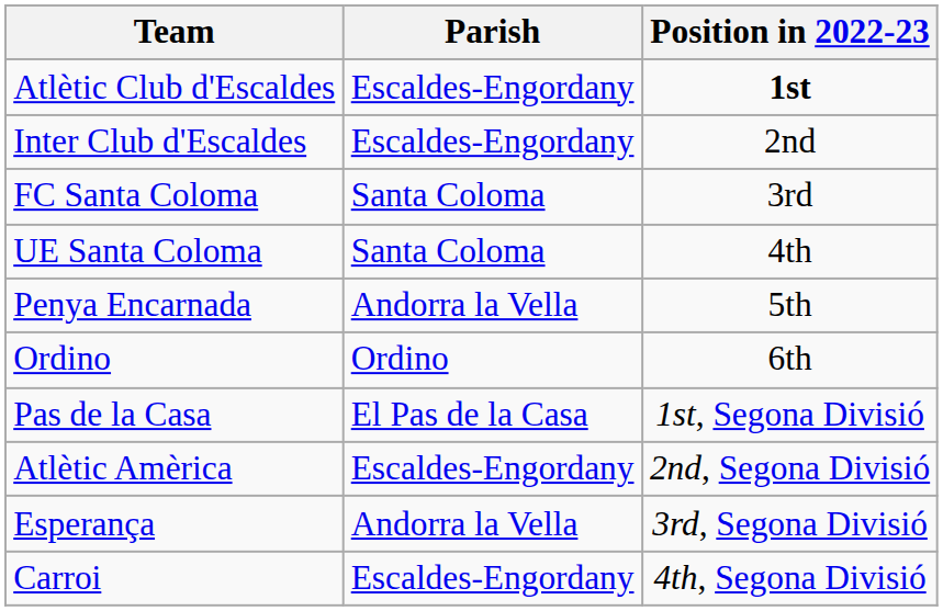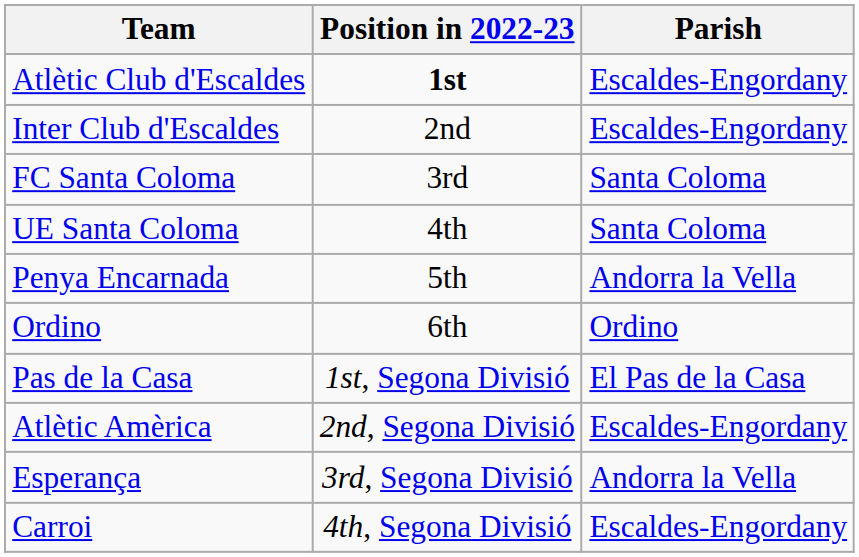 <table class="wikitable sortable">
 <tr>
 <th>Team</th>
+<th>Position in <a href='#'>2022-23</a></th>
 <th>Parish</th>
-<th>Position in <a href='#'>2022-23</a></th>
 </tr>
 <tr>
 <td><a href='#'>Atlètic Club d'Escaldes</a></td>
+<td align="center"><strong>1st</strong></td>
 <td><a href='#'>Escaldes-Engordany</a></td>
-<td align="center"><strong>1st</strong></td>
 </tr>
 <tr>
 <td><a href='#'>Inter Club d'Escaldes</a></td>
+<td align="center">2nd</td>
 <td><a href='#'>Escaldes-Engordany</a></td>
-<td align="center">2nd</td>
 </tr>
 <tr>
 <td><a href='#'>FC Santa Coloma</a></td>
+<td align="center">3rd</td>
 <td><a href='#'>Santa Coloma</a></td>
-<td align="center">3rd</td>
 </tr>
 <tr>
 <td><a href='#'>UE Santa Coloma</a></td>
+<td align="center">4th</td>
 <td><a href='#'>Santa Coloma</a></td>
-<td align="center">4th</td>
 </tr>
 <tr>
 <td><a href='#'>Penya Encarnada</a></td>
+<td align="center">5th</td>
 <td><a href='#'>Andorra la Vella</a></td>
-<td align="center">5th</td>
 </tr>
 <tr>
 <td><a href='#'>Ordino</a></td>
+<td align="center">6th</td>
 <td><a href='#'>Ordino</a></td>
-<td align="center">6th</td>
 </tr>
 <tr>
 <td><a href='#'>Pas de la Casa</a></td>
+<td align="center"><em>1st</em>, <a href='#'>Segona Divisió</a></td>
 <td><a href='#'>El Pas de la Casa</a></td>
-<td align="center"><em>1st</em>, <a href='#'>Segona Divisió</a></td>
 </tr>
 <tr>
 <td><a href='#'>Atlètic Amèrica</a></td>
+<td align="center"><em>2nd</em>, <a href='#'>Segona Divisió</a></td>
 <td><a href='#'>Escaldes-Engordany</a></td>
-<td align="center"><em>2nd</em>, <a href='#'>Segona Divisió</a></td>
 </tr>
 <tr>
 <td><a href='#'>Esperança</a></td>
+<td align="center"><em>3rd</em>, <a href='#'>Segona Divisió</a></td>
 <td><a href='#'>Andorra la Vella</a></td>
-<td align="center"><em>3rd</em>, <a href='#'>Segona Divisió</a></td>
 </tr>
 <tr>
 <td><a href='#'>Carroi</a></td>
+<td align="center"><em>4th</em>, <a href='#'>Segona Divisió</a></td>
 <td><a href='#'>Escaldes-Engordany</a></td>
-<td align="center"><em>4th</em>, <a href='#'>Segona Divisió</a></td>
 </tr>
 </table>
